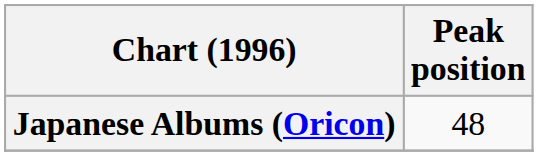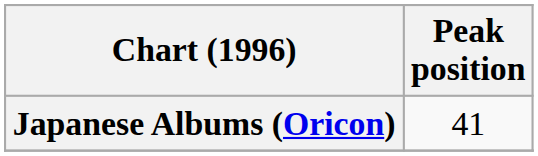 <table class="wikitable sortable plainrowheaders">
 <tr>
 <th>Chart (1996)</th>
 <th>Peak<br>position</th>
 </tr>
 <tr>
 <th scope="row">Japanese Albums (<a href='#'>Oricon</a>)</th>
-<td align="center">48</td>
+<td align="center">41</td>
 </tr>
 <tr>
 </tr>
 <tr>
 </tr>
 </table>
